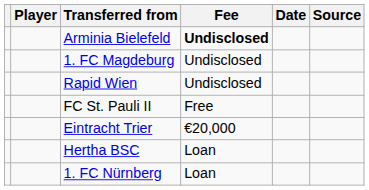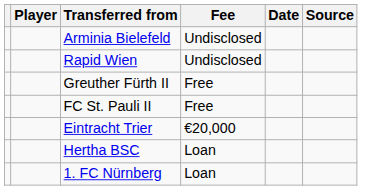 <table class="wikitable plainrowheaders sortable">
 <tr>
 <th></th>
 <th scope="col">Player</th>
 <th>Transferred from</th>
 <th style="width: 80px;">Fee</th>
 <th scope="col">Date</th>
 <th scope="col">Source</th>
 </tr>
 <tr>
 <td align="center"></td>
 <td> </td>
 <td> <a href='#'>Arminia Bielefeld</a></td>
-<td><strong>Undisclosed</strong></td>
-<td></td>
-<td></td>
-</tr>
-<tr>
-<td align="center"></td>
-<td> </td>
-<td> <a href='#'>1. FC Magdeburg</a></td>
 <td>Undisclosed</td>
 <td></td>
 <td></td>
 </tr>
 <tr>
 <td align="center"></td>
 <td> </td>
 <td> <a href='#'>Rapid Wien</a></td>
 <td>Undisclosed</td>
+<td></td>
+<td></td>
+</tr>
+<tr>
+<td align="center"></td>
+<td> </td>
+<td> Greuther Fürth II</td>
+<td>Free</td>
 <td></td>
 <td></td>
 </tr>
 <tr>
 <td align="center"></td>
 <td> </td>
 <td> FC St. Pauli II</td>
 <td>Free</td>
 <td></td>
 <td></td>
 </tr>
 <tr>
 <td align="center"></td>
 <td> </td>
 <td> <a href='#'>Eintracht Trier</a></td>
 <td>€20,000</td>
 <td></td>
 <td></td>
 </tr>
 <tr>
 <td align="center"></td>
 <td> </td>
 <td> <a href='#'>Hertha BSC</a></td>
 <td>Loan</td>
 <td></td>
 <td></td>
 </tr>
 <tr>
 <td align="center"></td>
 <td> </td>
 <td> <a href='#'>1. FC Nürnberg</a></td>
 <td>Loan</td>
 <td></td>
 <td></td>
 </tr>
 </table>
